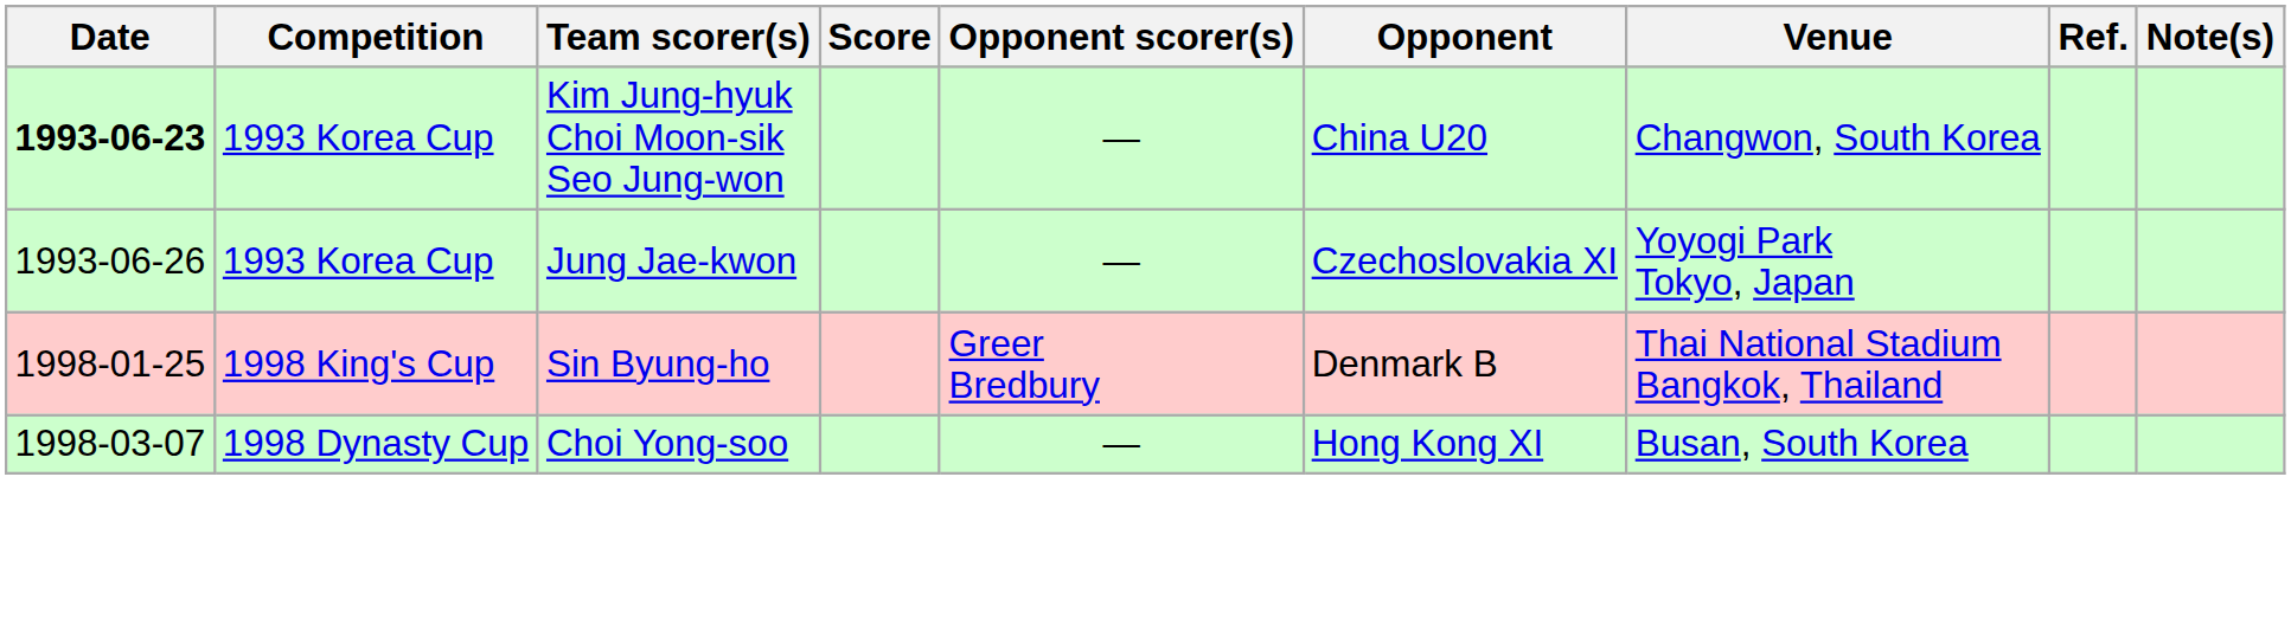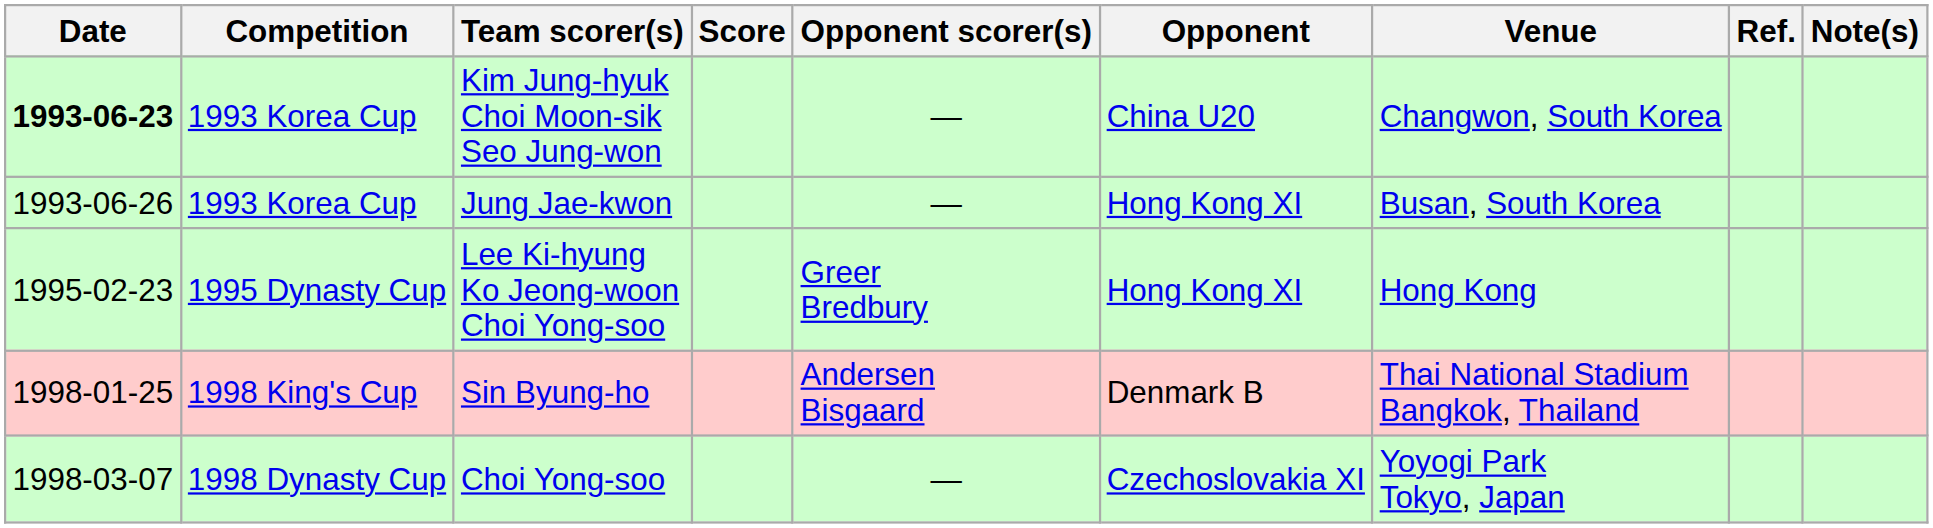 <table class="wikitable" style="font-size:88%;">
 <tr>
 <th>Date</th>
 <th>Competition</th>
 <th>Team scorer(s)</th>
 <th>Score</th>
 <th>Opponent scorer(s)</th>
 <th>Opponent</th>
 <th>Venue</th>
 <th>Ref.</th>
 <th>Note(s)</th>
 </tr>
 <tr bgcolor="#ccffcc">
 <td><strong>1993-06-23</strong></td>
 <td><a href='#'>1993 Korea Cup</a></td>
 <td><a href='#'>Kim Jung-hyuk</a> <br><a href='#'>Choi Moon-sik</a> <br><a href='#'>Seo Jung-won</a> </td>
 <td></td>
 <td align="center">—</td>
 <td> <a href='#'>China U20</a></td>
 <td><a href='#'>Changwon</a>, <a href='#'>South Korea</a></td>
 <td></td>
 <td></td>
 </tr>
 <tr bgcolor="#ccffcc">
 <td>1993-06-26</td>
 <td><a href='#'>1993 Korea Cup</a></td>
 <td><a href='#'>Jung Jae-kwon</a> </td>
 <td></td>
 <td align="center">—</td>
-<td> <a href='#'>Czechoslovakia XI</a></td>
-<td><a href='#'>Yoyogi Park</a><br><a href='#'>Tokyo</a>, <a href='#'>Japan</a></td>
+<td> <a href='#'>Hong Kong XI</a></td>
+<td><a href='#'>Busan</a>, <a href='#'>South Korea</a></td>
+<td></td>
+<td></td>
+</tr>
+<tr bgcolor="#ccffcc">
+<td>1995-02-23</td>
+<td><a href='#'>1995 Dynasty Cup</a></td>
+<td><a href='#'>Lee Ki-hyung</a> <br><a href='#'>Ko Jeong-woon</a> <br><a href='#'>Choi Yong-soo</a> </td>
+<td></td>
+<td><a href='#'>Greer</a> <br><a href='#'>Bredbury</a> </td>
+<td> <a href='#'>Hong Kong XI</a></td>
+<td><a href='#'>Hong Kong</a></td>
 <td></td>
 <td></td>
 </tr>
 <tr bgcolor="#ffcccc">
 <td>1998-01-25</td>
 <td><a href='#'>1998 King's Cup</a></td>
 <td><a href='#'>Sin Byung-ho</a> </td>
 <td></td>
-<td><a href='#'>Greer</a> <br><a href='#'>Bredbury</a> </td>
+<td><a href='#'>Andersen</a> <br><a href='#'>Bisgaard</a> </td>
 <td> Denmark B</td>
 <td><a href='#'>Thai National Stadium</a><br><a href='#'>Bangkok</a>, <a href='#'>Thailand</a></td>
 <td></td>
 <td></td>
 </tr>
 <tr bgcolor="#ccffcc">
 <td>1998-03-07</td>
 <td><a href='#'>1998 Dynasty Cup</a></td>
 <td><a href='#'>Choi Yong-soo</a> </td>
 <td></td>
 <td align="center">—</td>
-<td> <a href='#'>Hong Kong XI</a></td>
-<td><a href='#'>Busan</a>, <a href='#'>South Korea</a></td>
+<td> <a href='#'>Czechoslovakia XI</a></td>
+<td><a href='#'>Yoyogi Park</a><br><a href='#'>Tokyo</a>, <a href='#'>Japan</a></td>
 <td></td>
 <td></td>
 </tr>
 </table>
